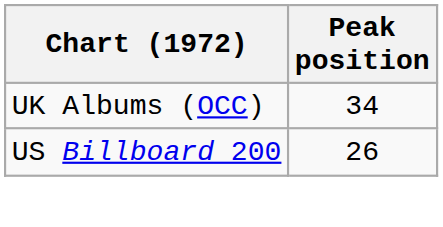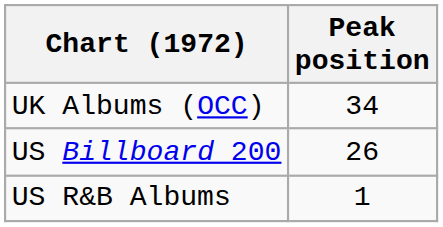 <table class="wikitable sortable plainrowheaders" style="text-align:center;">
 <tr>
 <th scope="col">Chart (1972)</th>
 <th scope="col">Peak<br> position</th>
 </tr>
 <tr>
 <td align="left">UK Albums (<a href='#'>OCC</a>)</td>
 <td>34</td>
 </tr>
 <tr>
 <td align="left">US <a href='#'><em>Billboard</em> 200</a></td>
 <td>26</td>
 </tr>
+<tr>
+<td align="left">US R&B Albums</td>
+<td>1</td>
+</tr>
 </table>
